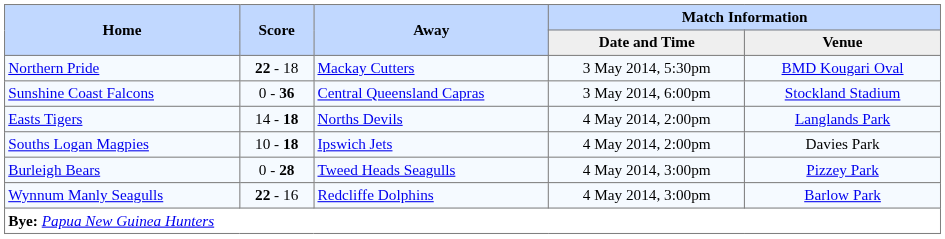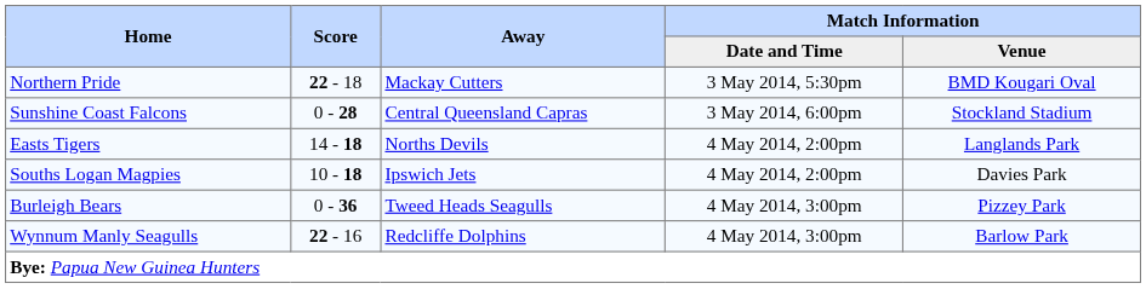 <table border=1 style="border-collapse:collapse; font-size:90%; text-align:center;" cellpadding=3 cellspacing=0>
 <tr bgcolor=#C1D8FF>
 <th rowspan=2 width=12%>Home</th>
 <th rowspan=2 width=3%>Score</th>
 <th rowspan=2 width=12%>Away</th>
 <th colspan=5>Match Information</th>
 </tr>
 <tr bgcolor=#EFEFEF>
 <th width=10%>Date and Time</th>
 <th width=10%>Venue</th>
 </tr>
 <tr bgcolor=#F5FAFF>
 <td align=left> <a href='#'>Northern Pride</a></td>
 <td><strong>22</strong> - 18</td>
 <td align=left> <a href='#'>Mackay Cutters</a></td>
 <td>3 May 2014, 5:30pm</td>
 <td><a href='#'>BMD Kougari Oval</a></td>
 </tr>
 <tr bgcolor=#F5FAFF>
 <td align=left> <a href='#'>Sunshine Coast Falcons</a></td>
-<td>0 - <strong>36</strong></td>
+<td>0 - <strong>28</strong></td>
 <td align=left> <a href='#'>Central Queensland Capras</a></td>
 <td>3 May 2014, 6:00pm</td>
 <td><a href='#'>Stockland Stadium</a></td>
 </tr>
 <tr bgcolor=#F5FAFF>
 <td align=left> <a href='#'>Easts Tigers</a></td>
 <td>14 - <strong>18</strong></td>
 <td align=left> <a href='#'>Norths Devils</a></td>
 <td>4 May 2014, 2:00pm</td>
 <td><a href='#'>Langlands Park</a></td>
 </tr>
 <tr bgcolor=#F5FAFF>
 <td align=left> <a href='#'>Souths Logan Magpies</a></td>
 <td>10 - <strong>18</strong></td>
 <td align=left> <a href='#'>Ipswich Jets</a></td>
 <td>4 May 2014, 2:00pm</td>
 <td>Davies Park</td>
 </tr>
 <tr bgcolor=#F5FAFF>
 <td align=left> <a href='#'>Burleigh Bears</a></td>
-<td>0 - <strong>28</strong></td>
+<td>0 - <strong>36</strong></td>
 <td align=left> <a href='#'>Tweed Heads Seagulls</a></td>
 <td>4 May 2014, 3:00pm</td>
 <td><a href='#'>Pizzey Park</a></td>
 </tr>
 <tr bgcolor=#F5FAFF>
 <td align=left> <a href='#'>Wynnum Manly Seagulls</a></td>
 <td><strong>22</strong> - 16</td>
 <td align=left> <a href='#'>Redcliffe Dolphins</a></td>
 <td>4 May 2014, 3:00pm</td>
 <td><a href='#'>Barlow Park</a></td>
 </tr>
 <tr>
 <td colspan="5" style="text-align:left;"><strong>Bye:</strong> <em><a href='#'>Papua New Guinea Hunters</a></em></td>
 </tr>
 </table>
